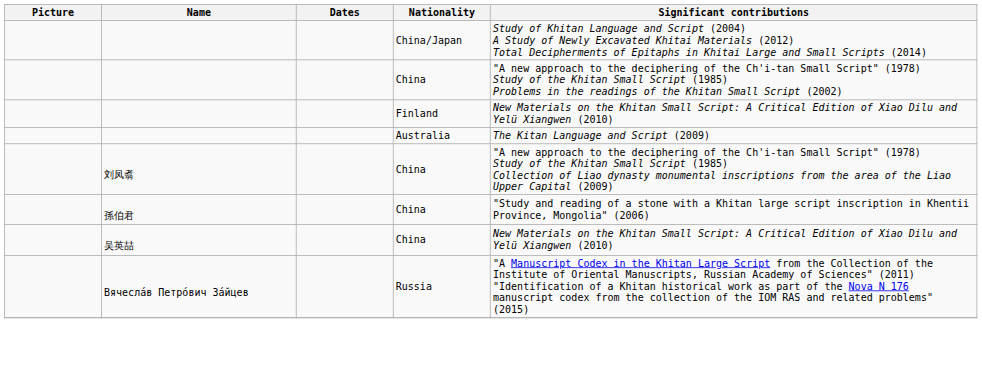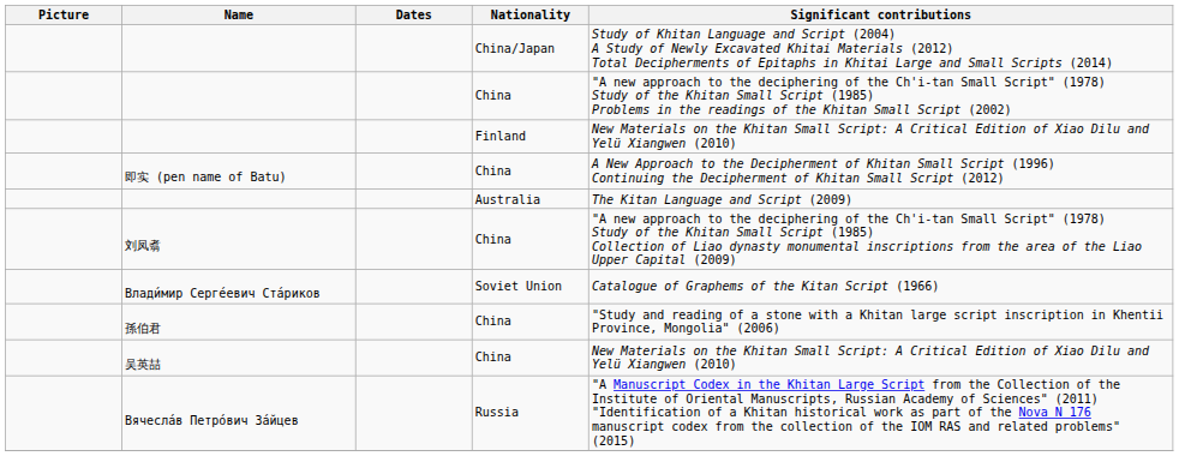 <table class="wikitable sortable" style="width: 100%">
 <tr>
 <th width="10%">Picture</th>
 <th width="20%">Name</th>
 <th width="10%">Dates</th>
 <th width="10%">Nationality</th>
 <th class="unsortable" width="50%">Significant contributions</th>
 </tr>
 <tr>
 <td></td>
 <td><br></td>
 <td></td>
 <td>China/Japan</td>
 <td><em>Study of Khitan Language and Script</em> (2004)<br><em>A Study of Newly Excavated Khitai Materials</em> (2012)<br><em>Total Decipherments of Epitaphs in Khitai Large and Small Scripts</em> (2014)</td>
 </tr>
 <tr>
 <td></td>
 <td><br></td>
 <td></td>
 <td>China</td>
 <td>"A new approach to the deciphering of the Ch'i-tan Small Script" (1978)<br><em>Study of the Khitan Small Script</em> (1985)<br><em>Problems in the readings of the Khitan Small Script</em> (2002)</td>
 </tr>
 <tr>
 <td></td>
 <td></td>
 <td></td>
 <td>Finland</td>
 <td><em>New Materials on the Khitan Small Script: A Critical Edition of Xiao Dilu and Yelü Xiangwen</em> (2010)</td>
 </tr>
 <tr>
 <td></td>
+<td><br>即实 (pen name of Batu)</td>
+<td></td>
+<td>China</td>
+<td><em>A New Approach to the Decipherment of Khitan Small Script</em> (1996)<br><em>Continuing the Decipherment of Khitan Small Script</em> (2012)</td>
+</tr>
+<tr>
+<td></td>
 <td></td>
 <td></td>
 <td>Australia</td>
 <td><em>The Kitan Language and Script</em> (2009)</td>
 </tr>
 <tr>
 <td></td>
 <td><br>刘凤翥</td>
 <td></td>
 <td>China</td>
 <td>"A new approach to the deciphering of the Ch'i-tan Small Script" (1978)<br><em>Study of the Khitan Small Script</em> (1985)<br><em>Collection of Liao dynasty monumental inscriptions from the area of the Liao Upper Capital</em> (2009)</td>
+</tr>
+<tr>
+<td></td>
+<td><br>Влади́мир Серге́евич Ста́риков</td>
+<td></td>
+<td>Soviet Union</td>
+<td><em>Catalogue of Graphems of the Kitan Script</em> (1966)</td>
 </tr>
 <tr>
 <td></td>
 <td><br>孫伯君</td>
 <td></td>
 <td>China</td>
 <td>"Study and reading of a stone with a Khitan large script inscription in Khentii Province, Mongolia" (2006)</td>
 </tr>
 <tr>
 <td></td>
 <td><br>吴英喆</td>
 <td></td>
 <td>China</td>
 <td><em>New Materials on the Khitan Small Script: A Critical Edition of Xiao Dilu and Yelü Xiangwen</em> (2010)</td>
 </tr>
 <tr>
 <td></td>
 <td><br>Вячесла́в Петро́вич За́йцев</td>
 <td></td>
 <td>Russia</td>
 <td>"A <a href='#'>Manuscript Codex in the Khitan Large Script</a> from the Collection of the Institute of Oriental Manuscripts, Russian Academy of Sciences" (2011)<br>"Identification of a Khitan historical work as part of the <a href='#'>Nova N 176</a> manuscript codex from the collection of the IOM RAS and related problems" (2015)</td>
 </tr>
 <tr>
 </tr>
 </table>
